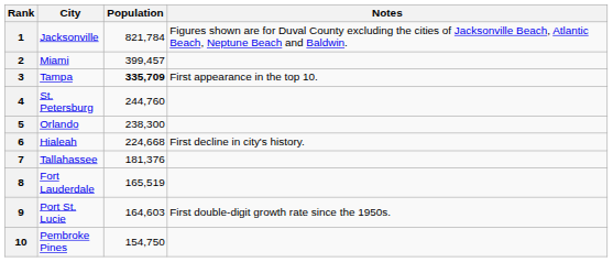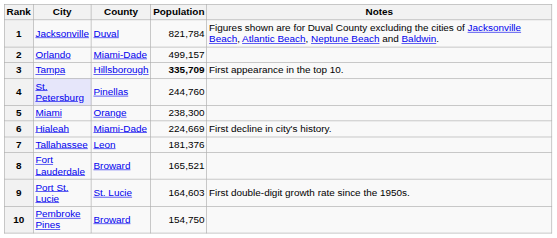 <table class="wikitable plainrowheaders" style="width:100%">
 <tr>
 <th scope="col" style="width:3%;">Rank</th>
 <th scope="col" style="width:9%;">City</th>
+<th scope="col" style="width:9%;">County</th>
 <th scope="col" style="width:9%;">Population</th>
 <th scope="col" style="width:70%;">Notes</th>
 </tr>
 <tr>
 <th scope="row">1</th>
 <td><a href='#'>Jacksonville</a></td>
+<td><a href='#'>Duval</a></td>
 <td align="right">821,784</td>
 <td>Figures shown are for Duval County excluding the cities of <a href='#'>Jacksonville Beach</a>, <a href='#'>Atlantic Beach</a>, <a href='#'>Neptune Beach</a> and <a href='#'>Baldwin</a>.</td>
 </tr>
 <tr>
 <th scope="row">2</th>
-<td><a href='#'>Miami</a></td>
-<td align="right">399,457</td>
+<td><a href='#'>Orlando</a></td>
+<td><a href='#'>Miami-Dade</a></td>
+<td align="right">499,157</td>
 <td></td>
 </tr>
 <tr>
 <th scope="row">3</th>
 <td><a href='#'>Tampa</a></td>
+<td><a href='#'>Hillsborough</a></td>
 <td align="right"><strong>335,709</strong></td>
 <td>First appearance in the top 10.</td>
 </tr>
 <tr>
 <th scope="row">4</th>
-<td><a href='#'>St. Petersburg</a></td>
+<td style="background: lavender;"><a href='#'>St. Petersburg</a></td>
+<td><a href='#'>Pinellas</a></td>
 <td align="right">244,760</td>
 <td></td>
 </tr>
 <tr>
 <th scope="row">5</th>
-<td><a href='#'>Orlando</a></td>
+<td><a href='#'>Miami</a></td>
+<td><a href='#'>Orange</a></td>
 <td align="right">238,300</td>
 <td></td>
 </tr>
 <tr>
 <th scope="row">6</th>
 <td><a href='#'>Hialeah</a></td>
-<td align="right">224,668</td>
+<td><a href='#'>Miami-Dade</a></td>
+<td align="right">224,669</td>
 <td>First decline in city's history.</td>
 </tr>
 <tr>
 <th scope="row">7</th>
 <td><a href='#'>Tallahassee</a></td>
+<td><a href='#'>Leon</a></td>
 <td align="right">181,376</td>
 <td></td>
 </tr>
 <tr>
 <th scope="row">8</th>
 <td><a href='#'>Fort Lauderdale</a></td>
-<td align="right">165,519</td>
+<td><a href='#'>Broward</a></td>
+<td align="right">165,521</td>
 <td></td>
 </tr>
 <tr>
 <th scope="row">9</th>
 <td><a href='#'>Port St. Lucie</a></td>
+<td><a href='#'>St. Lucie</a></td>
 <td align="right">164,603</td>
 <td>First double-digit growth rate since the 1950s.</td>
 </tr>
 <tr>
 <th scope="row">10</th>
 <td><a href='#'>Pembroke Pines</a></td>
+<td><a href='#'>Broward</a></td>
 <td align="right">154,750</td>
 <td></td>
 </tr>
 </table>
